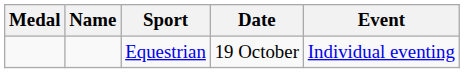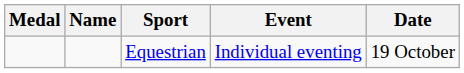 <table class="wikitable sortable" style="font-size:90%">
 <tr>
 <th>Medal</th>
 <th>Name</th>
 <th>Sport</th>
+<th>Event</th>
 <th>Date</th>
-<th>Event</th>
 </tr>
 <tr>
 <td></td>
 <td></td>
 <td><a href='#'>Equestrian</a></td>
+<td><a href='#'>Individual eventing</a></td>
 <td>19 October</td>
-<td><a href='#'>Individual eventing</a></td>
 </tr>
 </table>
